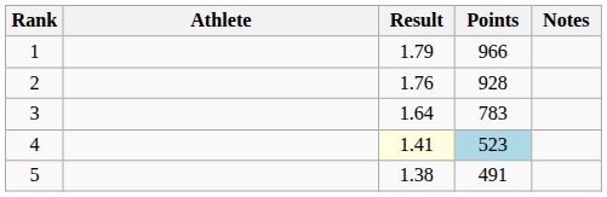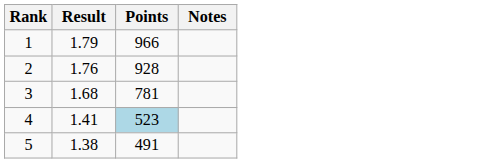 <table class="wikitable" style="text-align:center">
 <tr>
 <th width=40>Rank</th>
-<th width=250>Athlete</th>
 <th width=55>Result</th>
 <th width=55>Points</th>
 <th width=50>Notes</th>
 </tr>
 <tr>
 <td>1</td>
-<td align=left></td>
 <td>1.79</td>
 <td>966</td>
 <td></td>
 </tr>
 <tr>
 <td>2</td>
-<td align=left></td>
 <td>1.76</td>
 <td>928</td>
 <td></td>
 </tr>
 <tr>
 <td>3</td>
-<td align=left></td>
-<td>1.64</td>
-<td>783</td>
+<td>1.68</td>
+<td>781</td>
 <td></td>
 </tr>
 <tr>
 <td>4</td>
-<td align=left></td>
-<td style="background: lightyellow;">1.41</td>
+<td>1.41</td>
 <td style="background: lightblue;">523</td>
 <td></td>
 </tr>
 <tr>
 <td>5</td>
-<td align=left></td>
 <td>1.38</td>
 <td>491</td>
 <td></td>
 </tr>
 </table>
